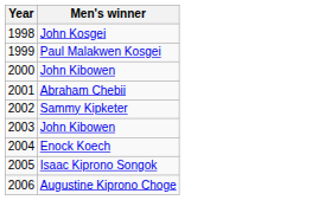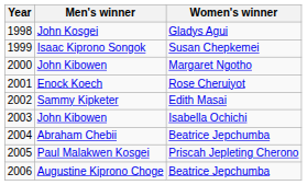 <table class="wikitable" style="text-align:center">
 <tr>
 <th>Year</th>
 <th>Men's winner</th>
+<th>Women's winner</th>
 </tr>
 <tr>
 <td>1998</td>
 <td align=left><a href='#'>John Kosgei</a></td>
+<td align=left><a href='#'>Gladys Agui</a></td>
 </tr>
 <tr>
 <td>1999</td>
-<td align=left><a href='#'>Paul Malakwen Kosgei</a></td>
+<td align=left><a href='#'>Isaac Kiprono Songok</a></td>
+<td align=left><a href='#'>Susan Chepkemei</a></td>
 </tr>
 <tr>
 <td>2000</td>
 <td align=left><a href='#'>John Kibowen</a></td>
+<td align=left><a href='#'>Margaret Ngotho</a></td>
 </tr>
 <tr>
 <td>2001</td>
-<td align=left><a href='#'>Abraham Chebii</a></td>
+<td align=left><a href='#'>Enock Koech</a></td>
+<td align=left><a href='#'>Rose Cheruiyot</a></td>
 </tr>
 <tr>
 <td>2002</td>
 <td align=left><a href='#'>Sammy Kipketer</a></td>
+<td align=left><a href='#'>Edith Masai</a></td>
 </tr>
 <tr>
 <td>2003</td>
 <td align=left><a href='#'>John Kibowen</a></td>
+<td align=left><a href='#'>Isabella Ochichi</a></td>
 </tr>
 <tr>
 <td>2004</td>
-<td align=left><a href='#'>Enock Koech</a></td>
+<td align=left><a href='#'>Abraham Chebii</a></td>
+<td align=left><a href='#'>Beatrice Jepchumba</a></td>
 </tr>
 <tr>
 <td>2005</td>
-<td align=left><a href='#'>Isaac Kiprono Songok</a></td>
+<td align=left><a href='#'>Paul Malakwen Kosgei</a></td>
+<td align=left><a href='#'>Priscah Jepleting Cherono</a></td>
 </tr>
 <tr>
 <td>2006</td>
 <td align=left><a href='#'>Augustine Kiprono Choge</a></td>
+<td align=left><a href='#'>Beatrice Jepchumba</a></td>
 </tr>
 </table>
